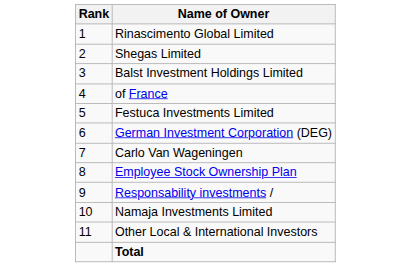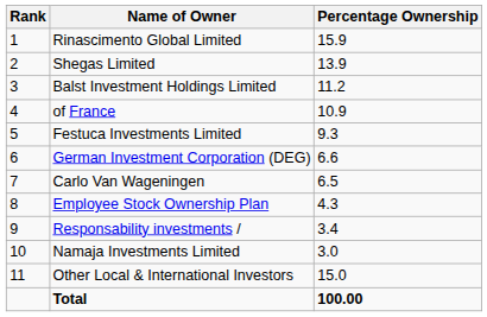 <table class="wikitable sortable" style="margin-left:auto;margin-right:auto">
 <tr>
 <th style="width:2em;">Rank</th>
 <th>Name of Owner</th>
+<th>Percentage Ownership</th>
 </tr>
 <tr>
 <td>1</td>
 <td>Rinascimento Global Limited</td>
+<td>15.9</td>
 </tr>
 <tr>
 <td>2</td>
 <td>Shegas Limited</td>
+<td>13.9</td>
 </tr>
 <tr>
 <td>3</td>
 <td>Balst Investment Holdings Limited</td>
+<td>11.2</td>
 </tr>
 <tr>
 <td>4</td>
 <td> of <a href='#'>France</a></td>
+<td>10.9</td>
 </tr>
 <tr>
 <td>5</td>
 <td>Festuca Investments Limited</td>
+<td>9.3</td>
 </tr>
 <tr>
 <td>6</td>
 <td><a href='#'>German Investment Corporation</a> (DEG)</td>
+<td>6.6</td>
 </tr>
 <tr>
 <td>7</td>
 <td>Carlo Van Wageningen</td>
+<td>6.5</td>
 </tr>
 <tr>
 <td>8</td>
 <td><a href='#'>Employee Stock Ownership Plan</a></td>
+<td>4.3</td>
 </tr>
 <tr>
 <td>9</td>
 <td><a href='#'>Responsability investments</a> / </td>
+<td>3.4</td>
 </tr>
 <tr>
 <td>10</td>
 <td>Namaja Investments Limited</td>
+<td>3.0</td>
 </tr>
 <tr>
 <td>11</td>
 <td>Other Local & International Investors</td>
+<td>15.0</td>
 </tr>
 <tr>
 <td></td>
 <td><strong>Total</strong></td>
+<td><strong>100.00</strong></td>
 </tr>
 </table>
